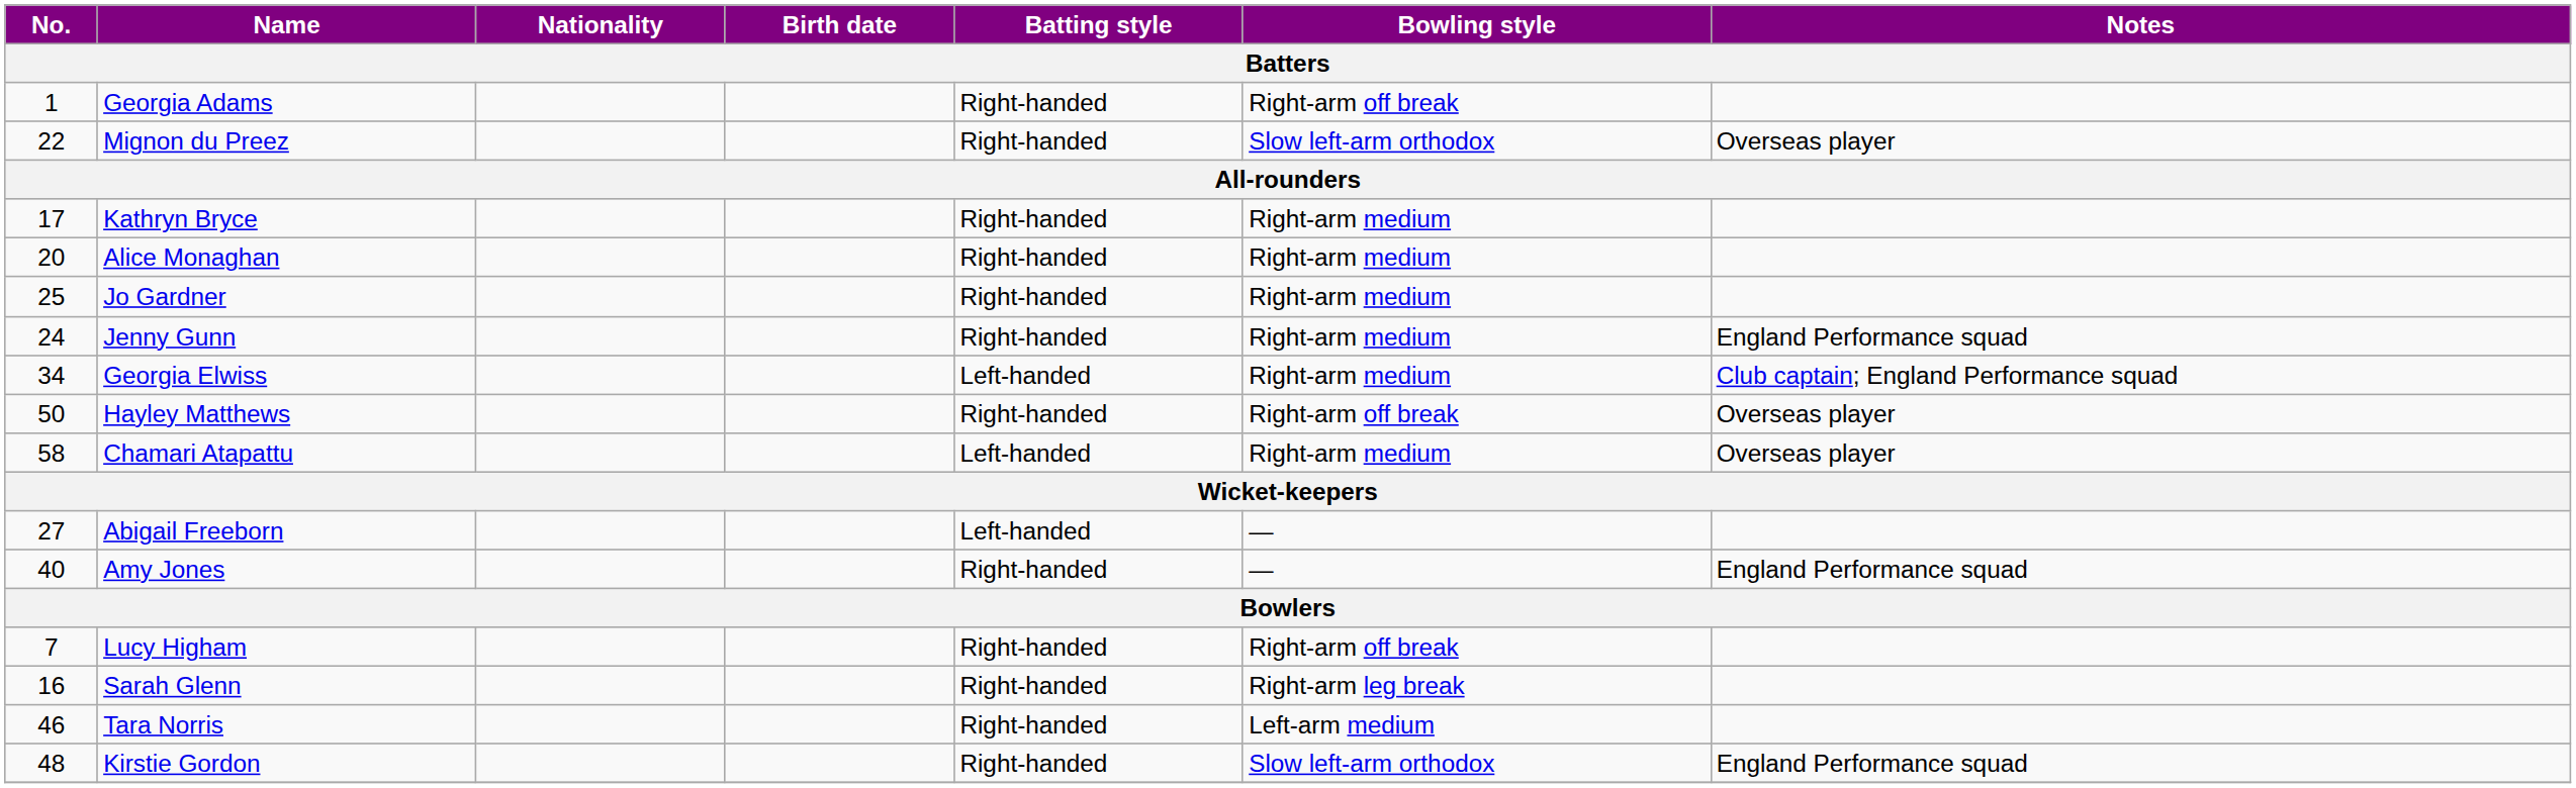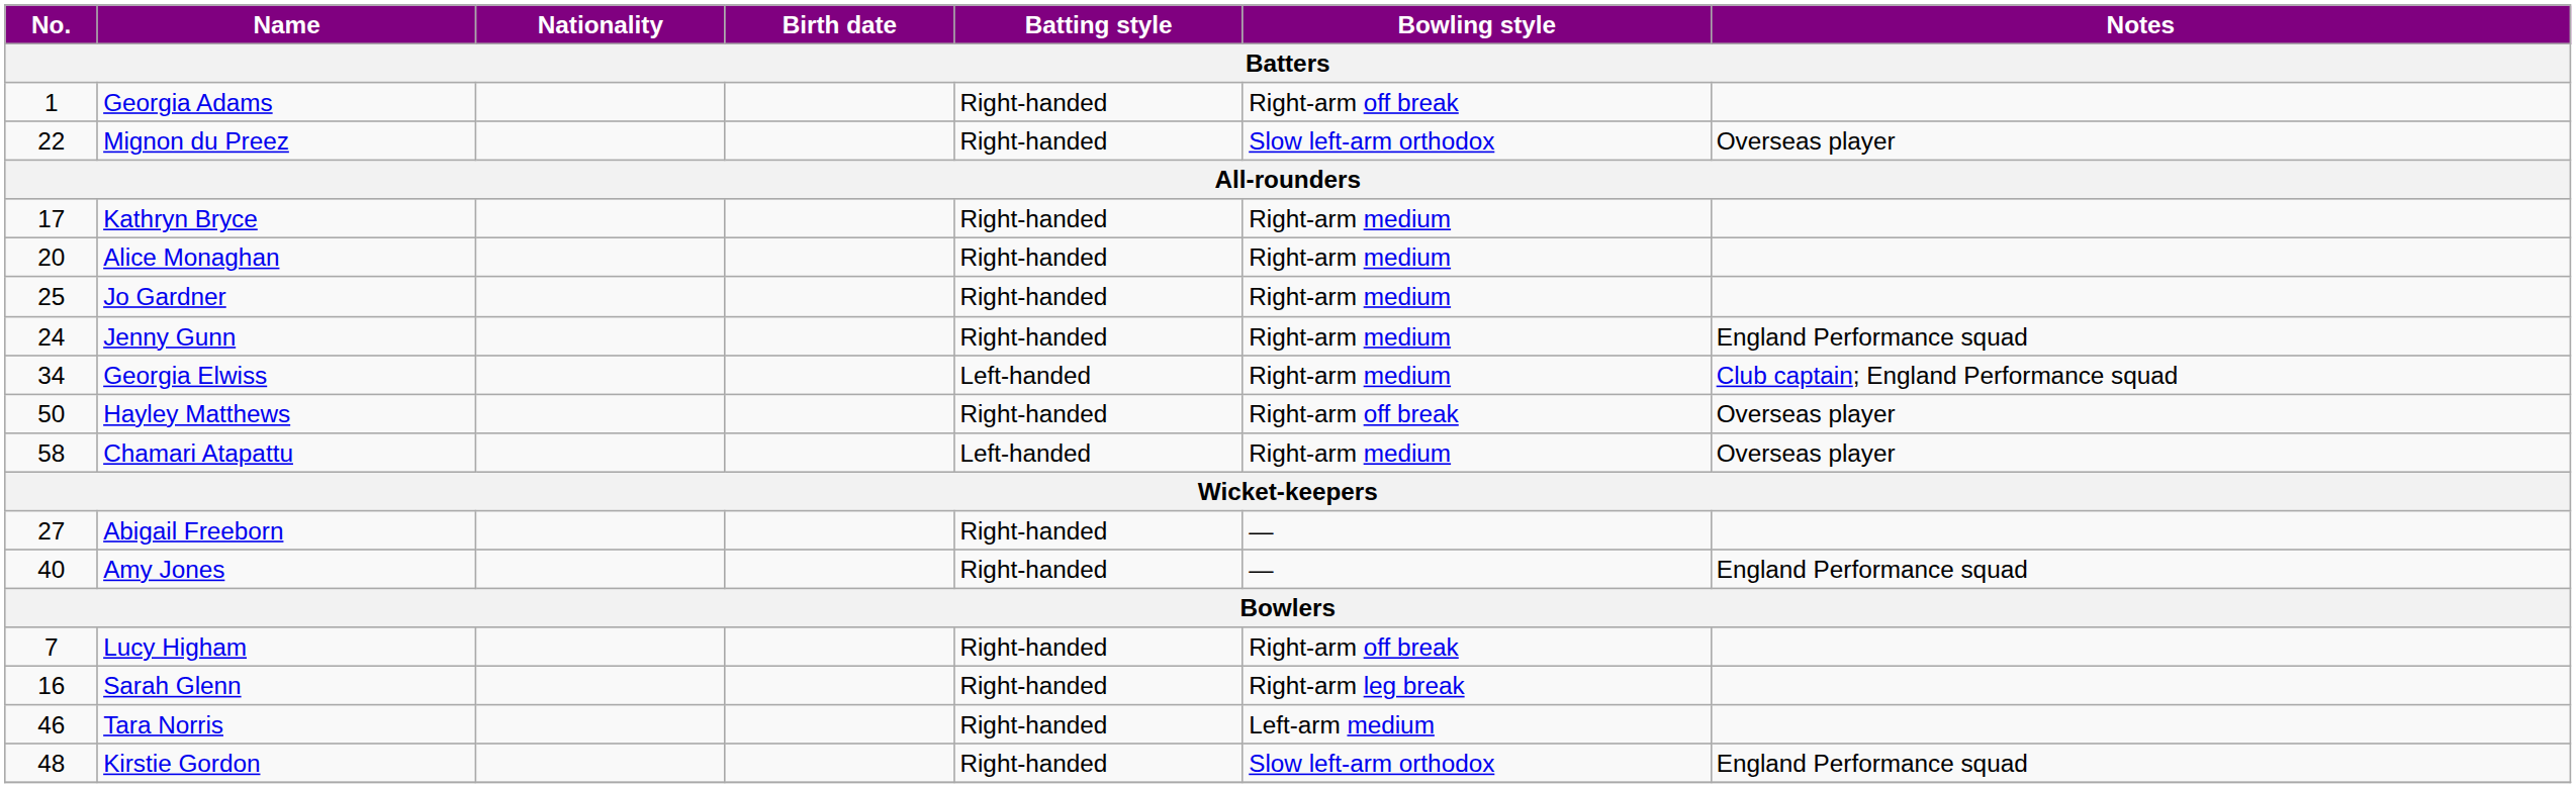 <table class="wikitable"  style="font-size:95%; width:80%;">
 <tr>
 <th style="background:purple; color:white">No.</th>
 <th style="background:purple; color:white">Name</th>
 <th style="background:purple; color:white">Nationality</th>
 <th style="background:purple; color:white">Birth date</th>
 <th style="background:purple; color:white">Batting style</th>
 <th style="background:purple; color:white">Bowling style</th>
 <th style="background:purple; color:white">Notes</th>
 </tr>
 <tr>
 <th colspan="7">Batters</th>
 </tr>
 <tr>
 <td style="text-align:center">1</td>
 <td><a href='#'>Georgia Adams</a></td>
 <td></td>
 <td></td>
 <td>Right-handed</td>
 <td>Right-arm <a href='#'>off break</a></td>
 <td></td>
 </tr>
 <tr>
 <td style="text-align:center">22</td>
 <td><a href='#'>Mignon du Preez</a> </td>
 <td></td>
 <td></td>
 <td>Right-handed</td>
 <td><a href='#'>Slow left-arm orthodox</a></td>
 <td>Overseas player</td>
 </tr>
 <tr>
 <th colspan="7">All-rounders</th>
 </tr>
 <tr>
 <td style="text-align:center">17</td>
 <td><a href='#'>Kathryn Bryce</a> </td>
 <td></td>
 <td></td>
 <td>Right-handed</td>
 <td>Right-arm <a href='#'>medium</a></td>
 <td></td>
 </tr>
 <tr>
 <td style="text-align:center">20</td>
 <td><a href='#'>Alice Monaghan</a></td>
 <td></td>
 <td></td>
 <td>Right-handed</td>
 <td>Right-arm <a href='#'>medium</a></td>
 <td></td>
 </tr>
 <tr>
 <td style="text-align:center">25</td>
 <td><a href='#'>Jo Gardner</a></td>
 <td></td>
 <td></td>
 <td>Right-handed</td>
 <td>Right-arm <a href='#'>medium</a></td>
 <td></td>
 </tr>
 <tr>
 <td style="text-align:center">24</td>
 <td><a href='#'>Jenny Gunn</a> </td>
 <td></td>
 <td></td>
 <td>Right-handed</td>
 <td>Right-arm <a href='#'>medium</a></td>
 <td>England Performance squad</td>
 </tr>
 <tr>
 <td style="text-align:center">34</td>
 <td><a href='#'>Georgia Elwiss</a> </td>
 <td></td>
 <td></td>
 <td>Left-handed</td>
 <td>Right-arm <a href='#'>medium</a></td>
 <td><a href='#'>Club captain</a>; England Performance squad</td>
 </tr>
 <tr>
 <td style="text-align:center">50</td>
 <td><a href='#'>Hayley Matthews</a> </td>
 <td></td>
 <td></td>
 <td>Right-handed</td>
 <td>Right-arm <a href='#'>off break</a></td>
 <td>Overseas player</td>
 </tr>
 <tr>
 <td style="text-align:center">58</td>
 <td><a href='#'>Chamari Atapattu</a> </td>
 <td></td>
 <td></td>
 <td>Left-handed</td>
 <td>Right-arm <a href='#'>medium</a></td>
 <td>Overseas player</td>
 </tr>
 <tr>
 <th colspan="7">Wicket-keepers</th>
 </tr>
 <tr>
 <td style="text-align:center">27</td>
 <td><a href='#'>Abigail Freeborn</a></td>
 <td></td>
 <td></td>
-<td>Left-handed</td>
+<td>Right-handed</td>
 <td>—</td>
 <td></td>
 </tr>
 <tr>
 <td style="text-align:center">40</td>
 <td><a href='#'>Amy Jones</a> </td>
 <td></td>
 <td></td>
 <td>Right-handed</td>
 <td>—</td>
 <td>England Performance squad</td>
 </tr>
 <tr>
 <th colspan="7">Bowlers</th>
 </tr>
 <tr>
 <td style="text-align:center">7</td>
 <td><a href='#'>Lucy Higham</a></td>
 <td></td>
 <td></td>
 <td>Right-handed</td>
 <td>Right-arm <a href='#'>off break</a></td>
 <td></td>
 </tr>
 <tr>
 <td style="text-align:center">16</td>
 <td><a href='#'>Sarah Glenn</a></td>
 <td></td>
 <td></td>
 <td>Right-handed</td>
 <td>Right-arm <a href='#'>leg break</a></td>
 <td></td>
 </tr>
 <tr>
 <td style="text-align:center">46</td>
 <td><a href='#'>Tara Norris</a></td>
 <td></td>
 <td></td>
 <td>Right-handed</td>
 <td>Left-arm <a href='#'>medium</a></td>
 <td></td>
 </tr>
 <tr>
 <td style="text-align:center">48</td>
 <td><a href='#'>Kirstie Gordon</a> </td>
 <td></td>
 <td></td>
 <td>Right-handed</td>
 <td><a href='#'>Slow left-arm orthodox</a></td>
 <td>England Performance squad</td>
 </tr>
 <tr>
 </tr>
 </table>
